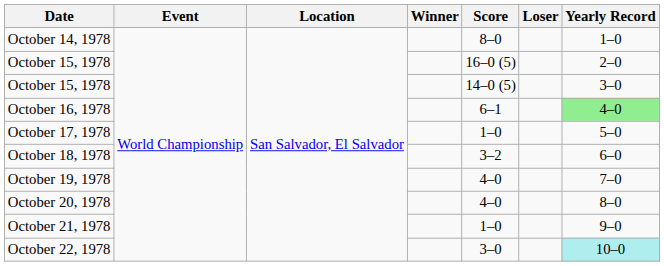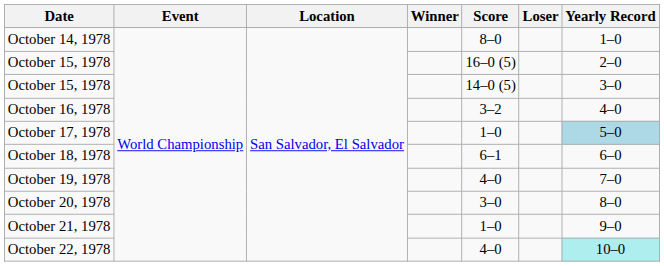 <table class="wikitable">
 <tr>
 <th>Date</th>
 <th>Event</th>
 <th>Location</th>
 <th>Winner</th>
 <th>Score</th>
 <th>Loser</th>
 <th>Yearly Record</th>
 </tr>
 <tr align=center>
 <td>October 14, 1978</td>
 <td rowspan=10><a href='#'>World Championship</a></td>
 <td rowspan=10><a href='#'>San Salvador, El Salvador</a></td>
 <td></td>
 <td>8–0</td>
 <td></td>
 <td>1–0</td>
 </tr>
 <tr align=center>
 <td>October 15, 1978</td>
 <td></td>
 <td>16–0 (5)</td>
 <td></td>
 <td>2–0</td>
 </tr>
 <tr align=center>
 <td>October 15, 1978</td>
 <td></td>
 <td>14–0 (5)</td>
 <td></td>
 <td>3–0</td>
 </tr>
 <tr align=center>
 <td>October 16, 1978</td>
 <td></td>
-<td>6–1</td>
+<td>3–2</td>
 <td></td>
-<td style="background: lightgreen;">4–0</td>
+<td>4–0</td>
 </tr>
 <tr align=center>
 <td>October 17, 1978</td>
 <td></td>
 <td>1–0</td>
 <td></td>
-<td>5–0</td>
+<td style="background: lightblue;">5–0</td>
 </tr>
 <tr align=center>
 <td>October 18, 1978</td>
 <td></td>
-<td>3–2</td>
+<td>6–1</td>
 <td></td>
 <td>6–0</td>
 </tr>
 <tr align=center>
 <td>October 19, 1978</td>
 <td></td>
 <td>4–0</td>
 <td></td>
 <td>7–0</td>
 </tr>
 <tr align=center>
 <td>October 20, 1978</td>
 <td></td>
-<td>4–0</td>
+<td>3–0</td>
 <td></td>
 <td>8–0</td>
 </tr>
 <tr align=center>
 <td>October 21, 1978</td>
 <td></td>
 <td>1–0</td>
 <td></td>
 <td>9–0</td>
 </tr>
 <tr align=center>
 <td>October 22, 1978</td>
 <td></td>
-<td>3–0</td>
+<td>4–0</td>
 <td></td>
 <td style="background: paleturquoise;">10–0</td>
 </tr>
 </table>
